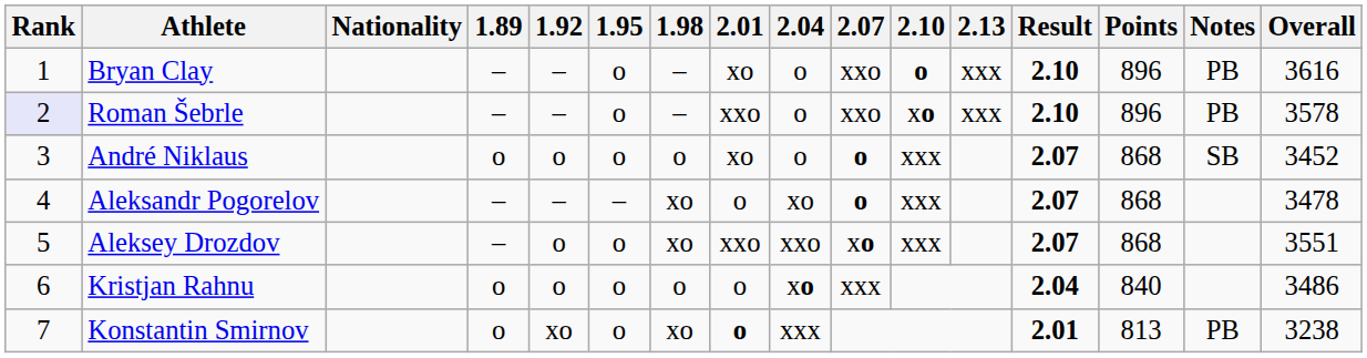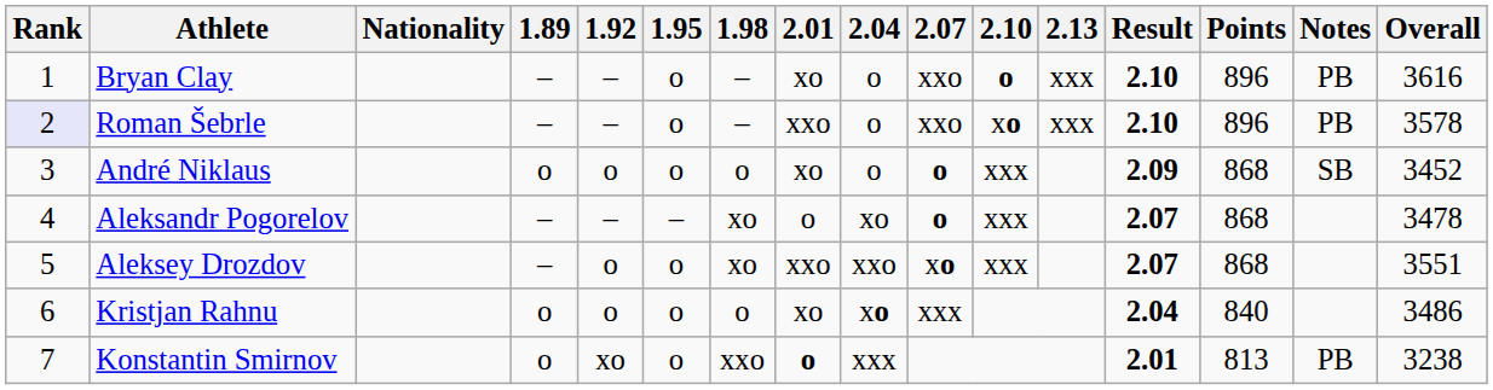 <table class="wikitable sortable" style="text-align:center">
 <tr>
 <th>Rank</th>
 <th>Athlete</th>
 <th>Nationality</th>
 <th>1.89</th>
 <th>1.92</th>
 <th>1.95</th>
 <th>1.98</th>
 <th>2.01</th>
 <th>2.04</th>
 <th>2.07</th>
 <th>2.10</th>
 <th>2.13</th>
 <th>Result</th>
 <th>Points</th>
 <th>Notes</th>
 <th>Overall</th>
 </tr>
 <tr>
 <td>1</td>
 <td align="left"><a href='#'>Bryan Clay</a></td>
 <td align=left></td>
 <td>–</td>
 <td>–</td>
 <td>o</td>
 <td>–</td>
 <td>xo</td>
 <td>o</td>
 <td>xxo</td>
 <td><strong>o</strong></td>
 <td>xxx</td>
 <td><strong>2.10</strong></td>
 <td>896</td>
 <td>PB</td>
 <td>3616</td>
 </tr>
 <tr>
 <td style="background: lavender;">2</td>
 <td align="left"><a href='#'>Roman Šebrle</a></td>
 <td align=left></td>
 <td>–</td>
 <td>–</td>
 <td>o</td>
 <td>–</td>
 <td>xxo</td>
 <td>o</td>
 <td>xxo</td>
 <td>x<strong>o</strong></td>
 <td>xxx</td>
 <td><strong>2.10</strong></td>
 <td>896</td>
 <td>PB</td>
 <td>3578</td>
 </tr>
 <tr>
 <td>3</td>
 <td align="left"><a href='#'>André Niklaus</a></td>
 <td align=left></td>
 <td>o</td>
 <td>o</td>
 <td>o</td>
 <td>o</td>
 <td>xo</td>
 <td>o</td>
 <td><strong>o</strong></td>
 <td>xxx</td>
 <td></td>
-<td><strong>2.07</strong></td>
+<td><strong>2.09</strong></td>
 <td>868</td>
 <td>SB</td>
 <td>3452</td>
 </tr>
 <tr>
 <td>4</td>
 <td align="left"><a href='#'>Aleksandr Pogorelov</a></td>
 <td align=left></td>
 <td>–</td>
 <td>–</td>
 <td>–</td>
 <td>xo</td>
 <td>o</td>
 <td>xo</td>
 <td><strong>o</strong></td>
 <td>xxx</td>
 <td></td>
 <td><strong>2.07</strong></td>
 <td>868</td>
 <td></td>
 <td>3478</td>
 </tr>
 <tr>
 <td>5</td>
 <td align="left"><a href='#'>Aleksey Drozdov</a></td>
 <td align=left></td>
 <td>–</td>
 <td>o</td>
 <td>o</td>
 <td>xo</td>
 <td>xxo</td>
 <td>xxo</td>
 <td>x<strong>o</strong></td>
 <td>xxx</td>
 <td></td>
 <td><strong>2.07</strong></td>
 <td>868</td>
 <td></td>
 <td>3551</td>
 </tr>
 <tr>
 <td>6</td>
 <td align="left"><a href='#'>Kristjan Rahnu</a></td>
 <td align=left></td>
 <td>o</td>
 <td>o</td>
 <td>o</td>
 <td>o</td>
-<td>o</td>
+<td>xo</td>
 <td>x<strong>o</strong></td>
 <td>xxx</td>
 <td colspan=2></td>
 <td><strong>2.04</strong></td>
 <td>840</td>
 <td></td>
 <td>3486</td>
 </tr>
 <tr>
 <td>7</td>
 <td align="left"><a href='#'>Konstantin Smirnov</a></td>
 <td align=left></td>
 <td>o</td>
 <td>xo</td>
 <td>o</td>
-<td>xo</td>
+<td>xxo</td>
 <td><strong>o</strong></td>
 <td>xxx</td>
 <td colspan=3></td>
 <td><strong>2.01</strong></td>
 <td>813</td>
 <td>PB</td>
 <td>3238</td>
 </tr>
 </table>
